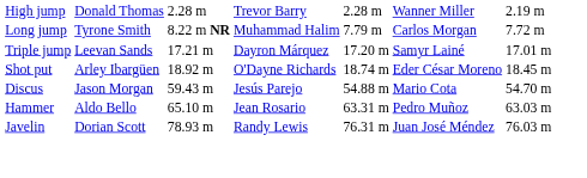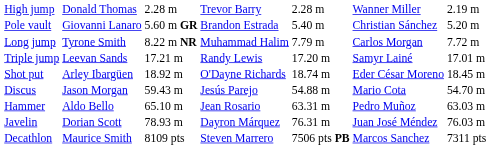 <table>
 <tr>
 <td><a href='#'>High jump</a></td>
 <td><a href='#'>Donald Thomas</a><br></td>
 <td>2.28 m</td>
 <td><a href='#'>Trevor Barry</a><br></td>
 <td>2.28 m</td>
 <td><a href='#'>Wanner Miller</a><br></td>
 <td>2.19 m</td>
+</tr>
+<tr>
+<td><a href='#'>Pole vault</a></td>
+<td><a href='#'>Giovanni Lanaro</a><br></td>
+<td>5.60 m <strong>GR</strong></td>
+<td><a href='#'>Brandon Estrada</a><br></td>
+<td>5.40 m</td>
+<td><a href='#'>Christian Sánchez</a><br></td>
+<td>5.20 m</td>
 </tr>
 <tr>
 <td><a href='#'>Long jump</a></td>
 <td><a href='#'>Tyrone Smith</a><br></td>
 <td>8.22 m <strong>NR</strong></td>
 <td><a href='#'>Muhammad Halim</a><br></td>
 <td>7.79 m</td>
 <td><a href='#'>Carlos Morgan</a><br></td>
 <td>7.72 m</td>
 </tr>
 <tr>
 <td><a href='#'>Triple jump</a></td>
 <td><a href='#'>Leevan Sands</a><br></td>
 <td>17.21 m</td>
-<td><a href='#'>Dayron Márquez</a><br></td>
+<td><a href='#'>Randy Lewis</a><br></td>
 <td>17.20 m</td>
 <td><a href='#'>Samyr Lainé</a><br></td>
 <td>17.01 m</td>
 </tr>
 <tr>
 <td><a href='#'>Shot put</a></td>
 <td><a href='#'>Arley Ibargüen</a><br></td>
 <td>18.92 m</td>
 <td><a href='#'>O'Dayne Richards</a><br></td>
 <td>18.74 m</td>
 <td><a href='#'>Eder César Moreno</a><br></td>
 <td>18.45 m</td>
 </tr>
 <tr>
 <td><a href='#'>Discus</a></td>
 <td><a href='#'>Jason Morgan</a><br></td>
 <td>59.43 m</td>
 <td><a href='#'>Jesús Parejo</a><br></td>
 <td>54.88 m</td>
 <td><a href='#'>Mario Cota</a><br></td>
 <td>54.70 m</td>
 </tr>
 <tr>
 <td><a href='#'>Hammer</a></td>
 <td><a href='#'>Aldo Bello</a><br></td>
 <td>65.10 m</td>
 <td><a href='#'>Jean Rosario</a><br></td>
 <td>63.31 m</td>
 <td><a href='#'>Pedro Muñoz</a><br></td>
 <td>63.03 m</td>
 </tr>
 <tr>
 <td><a href='#'>Javelin</a></td>
 <td><a href='#'>Dorian Scott</a><br></td>
 <td>78.93 m</td>
-<td><a href='#'>Randy Lewis</a><br></td>
+<td><a href='#'>Dayron Márquez</a><br></td>
 <td>76.31 m</td>
 <td><a href='#'>Juan José Méndez</a><br></td>
 <td>76.03 m</td>
 </tr>
+<tr>
+<td><a href='#'>Decathlon</a></td>
+<td><a href='#'>Maurice Smith</a><br></td>
+<td>8109 pts</td>
+<td><a href='#'>Steven Marrero</a><br></td>
+<td>7506 pts <strong>PB</strong></td>
+<td><a href='#'>Marcos Sanchez</a><br></td>
+<td>7311 pts</td>
+</tr>
 </table>
